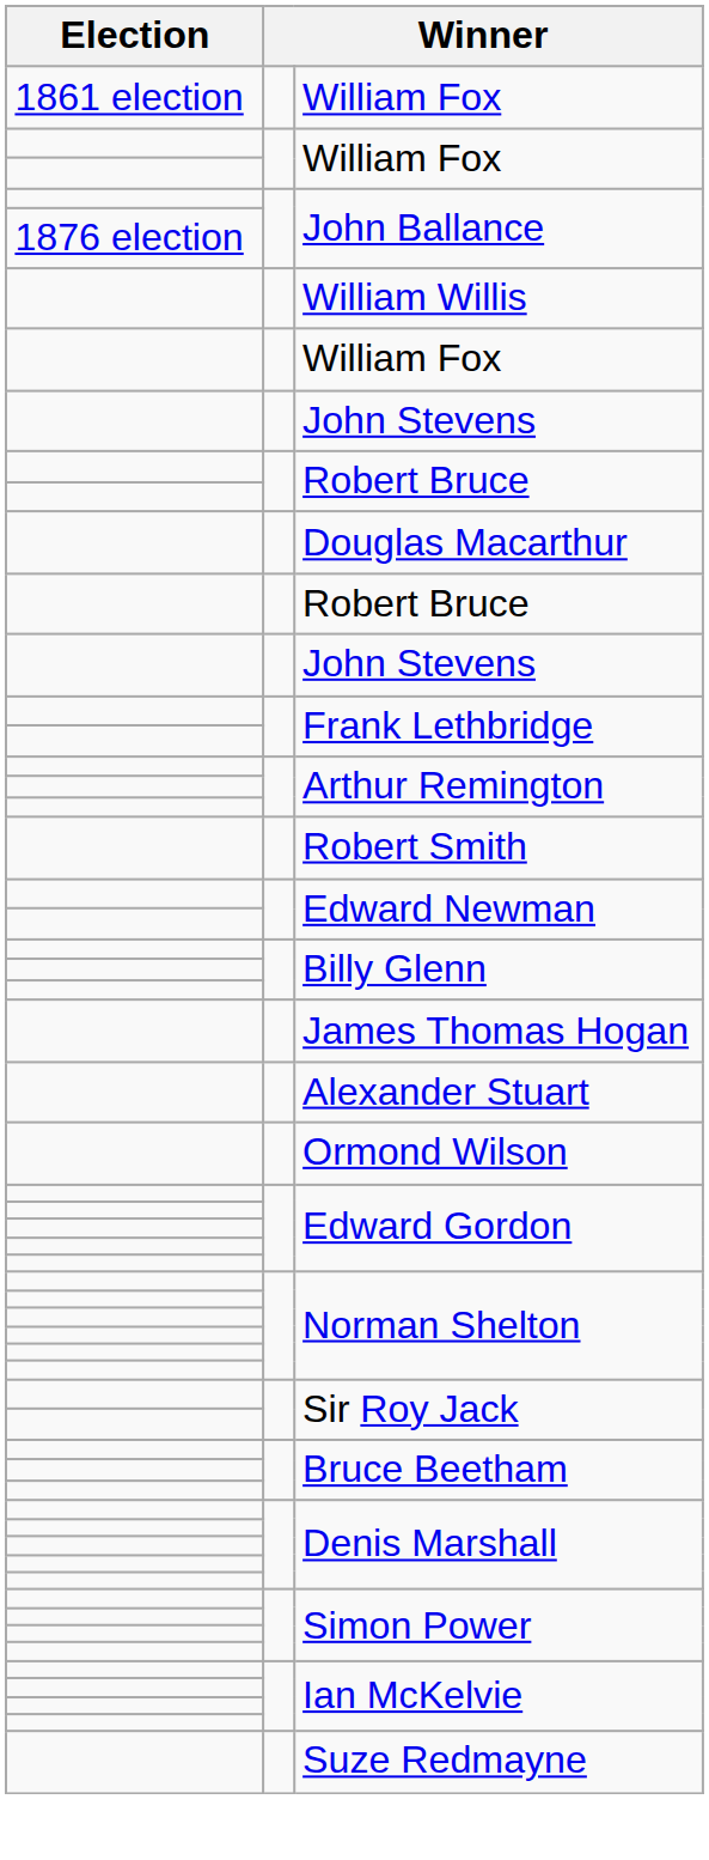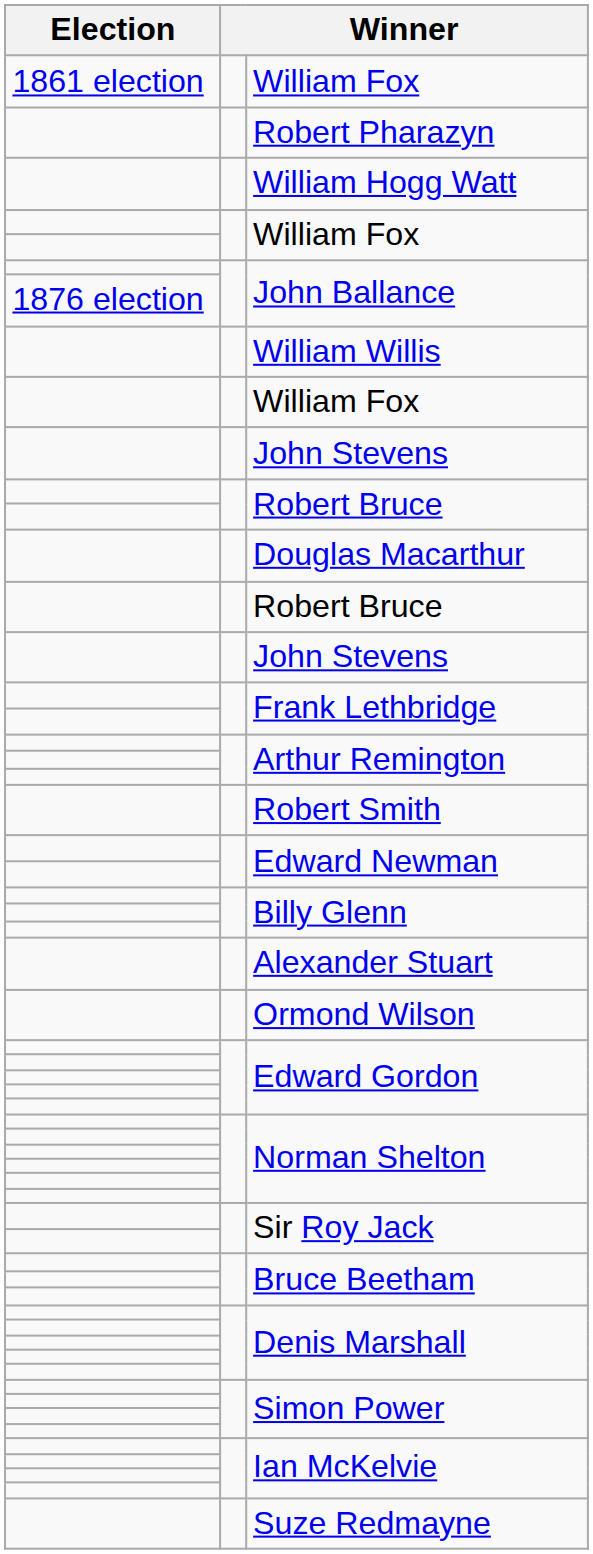 <table class=wikitable>
 <tr>
 <th width=100>Election</th>
 <th width=175 colspan=2>Winner</th>
 </tr>
 <tr>
 <td><a href='#'>1861 election</a></td>
 <td width=5 bgcolor=></td>
 <td><a href='#'>William Fox</a></td>
+</tr>
+<tr>
+<td></td>
+<td bgcolor=></td>
+<td><a href='#'>Robert Pharazyn</a></td>
+</tr>
+<tr>
+<td></td>
+<td bgcolor=></td>
+<td><a href='#'>William Hogg Watt</a></td>
 </tr>
 <tr>
 <td></td>
 <td rowspan=2 bgcolor=></td>
 <td rowspan=2>William Fox</td>
 </tr>
 <tr>
 <td></td>
 </tr>
 <tr>
 <td></td>
 <td rowspan=2 bgcolor=></td>
 <td rowspan=2><a href='#'>John Ballance</a></td>
 </tr>
 <tr>
 <td><a href='#'>1876 election</a></td>
 </tr>
 <tr>
 <td></td>
 <td bgcolor=></td>
 <td><a href='#'>William Willis</a></td>
 </tr>
 <tr>
 <td></td>
 <td bgcolor=></td>
 <td>William Fox</td>
 </tr>
 <tr>
 <td></td>
 <td bgcolor=></td>
 <td><a href='#'>John Stevens</a></td>
 </tr>
 <tr>
 <td></td>
 <td rowspan=2 bgcolor=></td>
 <td rowspan=2><a href='#'>Robert Bruce</a></td>
 </tr>
 <tr>
 <td></td>
 </tr>
 <tr>
 <td></td>
 <td bgcolor=></td>
 <td><a href='#'>Douglas Macarthur</a></td>
 </tr>
 <tr>
 <td></td>
 <td bgcolor=></td>
 <td>Robert Bruce</td>
 </tr>
 <tr>
 <td></td>
 <td bgcolor=></td>
 <td><a href='#'>John Stevens</a></td>
 </tr>
 <tr>
 <td></td>
 <td rowspan=2 bgcolor=></td>
 <td rowspan=2><a href='#'>Frank Lethbridge</a></td>
 </tr>
 <tr>
 <td></td>
 </tr>
 <tr>
 <td></td>
 <td rowspan=3 bgcolor=></td>
 <td rowspan=3><a href='#'>Arthur Remington</a></td>
 </tr>
 <tr>
 <td></td>
 </tr>
 <tr>
 <td></td>
 </tr>
 <tr>
 <td></td>
 <td bgcolor=></td>
 <td><a href='#'>Robert Smith</a></td>
 </tr>
 <tr>
 <td></td>
 <td rowspan=2 bgcolor=></td>
 <td rowspan=2><a href='#'>Edward Newman</a></td>
 </tr>
 <tr>
 <td></td>
 </tr>
 <tr>
 <td></td>
 <td rowspan=3 bgcolor=></td>
 <td rowspan=3><a href='#'>Billy Glenn</a></td>
 </tr>
 <tr>
 <td></td>
 </tr>
 <tr>
 <td></td>
-</tr>
-<tr>
-<td></td>
-<td bgcolor=></td>
-<td><a href='#'>James Thomas Hogan</a></td>
 </tr>
 <tr>
 <td></td>
 <td bgcolor=></td>
 <td><a href='#'>Alexander Stuart</a></td>
 </tr>
 <tr>
 <td></td>
 <td bgcolor=></td>
 <td><a href='#'>Ormond Wilson</a></td>
 </tr>
 <tr>
 <td></td>
 <td rowspan=5 bgcolor=></td>
 <td rowspan=5><a href='#'>Edward Gordon</a></td>
 </tr>
 <tr>
 <td></td>
 </tr>
 <tr>
 <td></td>
 </tr>
 <tr>
 <td></td>
 </tr>
 <tr>
 <td></td>
 </tr>
 <tr>
 <td></td>
 <td rowspan=6 bgcolor=></td>
 <td rowspan=6><a href='#'>Norman Shelton</a></td>
 </tr>
 <tr>
 <td></td>
 </tr>
 <tr>
 <td></td>
 </tr>
 <tr>
 <td></td>
 </tr>
 <tr>
 <td></td>
 </tr>
 <tr>
 <td></td>
 </tr>
 <tr>
 <td></td>
 <td rowspan=2 bgcolor=></td>
 <td rowspan=2>Sir <a href='#'>Roy Jack</a></td>
 </tr>
 <tr>
 <td></td>
 </tr>
 <tr>
 <td></td>
 <td rowspan=3 bgcolor=></td>
 <td rowspan=3><a href='#'>Bruce Beetham</a></td>
 </tr>
 <tr>
 <td></td>
 </tr>
 <tr>
 <td></td>
 </tr>
 <tr>
 <td></td>
 <td rowspan=5 bgcolor=></td>
 <td rowspan=5><a href='#'>Denis Marshall</a></td>
 </tr>
 <tr>
 <td></td>
 </tr>
 <tr>
 <td></td>
 </tr>
 <tr>
 <td></td>
 </tr>
 <tr>
 <td></td>
 </tr>
 <tr>
 <td></td>
 <td rowspan=4 bgcolor=></td>
 <td rowspan=4><a href='#'>Simon Power</a></td>
 </tr>
 <tr>
 <td></td>
 </tr>
 <tr>
 <td></td>
 </tr>
 <tr>
 <td></td>
 </tr>
 <tr>
 <td></td>
 <td rowspan=4 bgcolor=></td>
 <td rowspan=4><a href='#'>Ian McKelvie</a></td>
 </tr>
 <tr>
 <td></td>
 </tr>
 <tr>
 <td></td>
 </tr>
 <tr>
 <td></td>
 </tr>
 <tr>
 <td></td>
 <td bgcolor=></td>
 <td><a href='#'>Suze Redmayne</a></td>
 </tr>
 </table>
